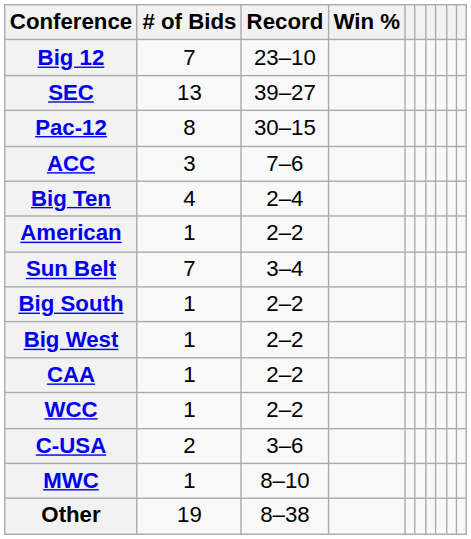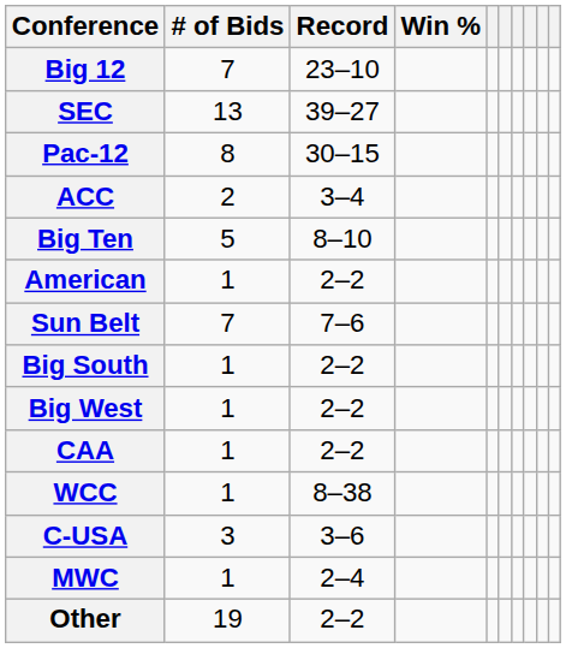 <table class="wikitable sortable plainrowheaders" style="text-align:center">
 <tr>
 <th scope="col">Conference</th>
 <th scope="col"># of Bids</th>
 <th scope="col">Record</th>
 <th scope="col">Win %</th>
 <th scope="col"></th>
 <th scope="col"></th>
 <th scope="col"></th>
 <th scope="col"></th>
 <th scope="col"></th>
 <th scope="col"></th>
 </tr>
 <tr style="text-align:center;">
 <th scope="row"><a href='#'>Big 12</a></th>
 <td>7</td>
 <td>23–10</td>
 <td></td>
 <td></td>
 <td></td>
 <td></td>
 <td></td>
 <td></td>
 <td></td>
 </tr>
 <tr style="text-align:center;">
 <th scope="row"><a href='#'>SEC</a></th>
 <td>13</td>
 <td>39–27</td>
 <td></td>
 <td></td>
 <td></td>
 <td></td>
 <td></td>
 <td></td>
 <td></td>
 </tr>
 <tr style="text-align:center;">
 <th scope="row"><a href='#'>Pac-12</a></th>
 <td>8</td>
 <td>30–15</td>
 <td></td>
 <td></td>
 <td></td>
 <td></td>
 <td></td>
 <td></td>
 <td></td>
 </tr>
 <tr style="text-align:center;">
 <th scope="row"><a href='#'>ACC</a></th>
-<td>3</td>
-<td>7–6</td>
+<td>2</td>
+<td>3–4</td>
 <td></td>
 <td></td>
 <td></td>
 <td></td>
 <td></td>
 <td></td>
 <td></td>
 </tr>
 <tr style="text-align:center;">
 <th scope="row"><a href='#'>Big Ten</a></th>
-<td>4</td>
-<td>2–4</td>
+<td>5</td>
+<td>8–10</td>
 <td></td>
 <td></td>
 <td></td>
 <td></td>
 <td></td>
 <td></td>
 <td></td>
 </tr>
 <tr style="text-align:center;">
 <th scope="row"><a href='#'>American</a></th>
 <td>1</td>
 <td>2–2</td>
 <td></td>
 <td></td>
 <td></td>
 <td></td>
 <td></td>
 <td></td>
 <td></td>
 </tr>
 <tr style="text-align:center;">
 <th scope="row"><a href='#'>Sun Belt</a></th>
 <td>7</td>
-<td>3–4</td>
+<td>7–6</td>
 <td></td>
 <td></td>
 <td></td>
 <td></td>
 <td></td>
 <td></td>
 <td></td>
 </tr>
 <tr style="text-align:center;">
 <th scope="row"><a href='#'>Big South</a></th>
 <td>1</td>
 <td>2–2</td>
 <td></td>
 <td></td>
 <td></td>
 <td></td>
 <td></td>
 <td></td>
 <td></td>
 </tr>
 <tr style="text-align:center;">
 <th scope="row"><a href='#'>Big West</a></th>
 <td>1</td>
 <td>2–2</td>
 <td></td>
 <td></td>
 <td></td>
 <td></td>
 <td></td>
 <td></td>
 <td></td>
 </tr>
 <tr style="text-align:center;">
 <th scope="row"><a href='#'>CAA</a></th>
 <td>1</td>
 <td>2–2</td>
 <td></td>
 <td></td>
 <td></td>
 <td></td>
 <td></td>
 <td></td>
 <td></td>
 </tr>
 <tr style="text-align:center;">
 <th scope="row"><a href='#'>WCC</a></th>
 <td>1</td>
-<td>2–2</td>
+<td>8–38</td>
 <td></td>
 <td></td>
 <td></td>
 <td></td>
 <td></td>
 <td></td>
 <td></td>
 </tr>
 <tr style="text-align:center;">
 <th scope="row"><a href='#'>C-USA</a></th>
-<td>2</td>
+<td>3</td>
 <td>3–6</td>
 <td></td>
 <td></td>
 <td></td>
 <td></td>
 <td></td>
 <td></td>
 <td></td>
 </tr>
 <tr style="text-align:center;">
 <th scope="row"><a href='#'>MWC</a></th>
 <td>1</td>
-<td>8–10</td>
+<td>2–4</td>
 <td></td>
 <td></td>
 <td></td>
 <td></td>
 <td></td>
 <td></td>
 <td></td>
 </tr>
 <tr style="text-align:center;">
 <th scope="row">Other</th>
 <td>19</td>
-<td>8–38</td>
+<td>2–2</td>
 <td></td>
 <td></td>
 <td></td>
 <td></td>
 <td></td>
 <td></td>
 <td></td>
 </tr>
 </table>
